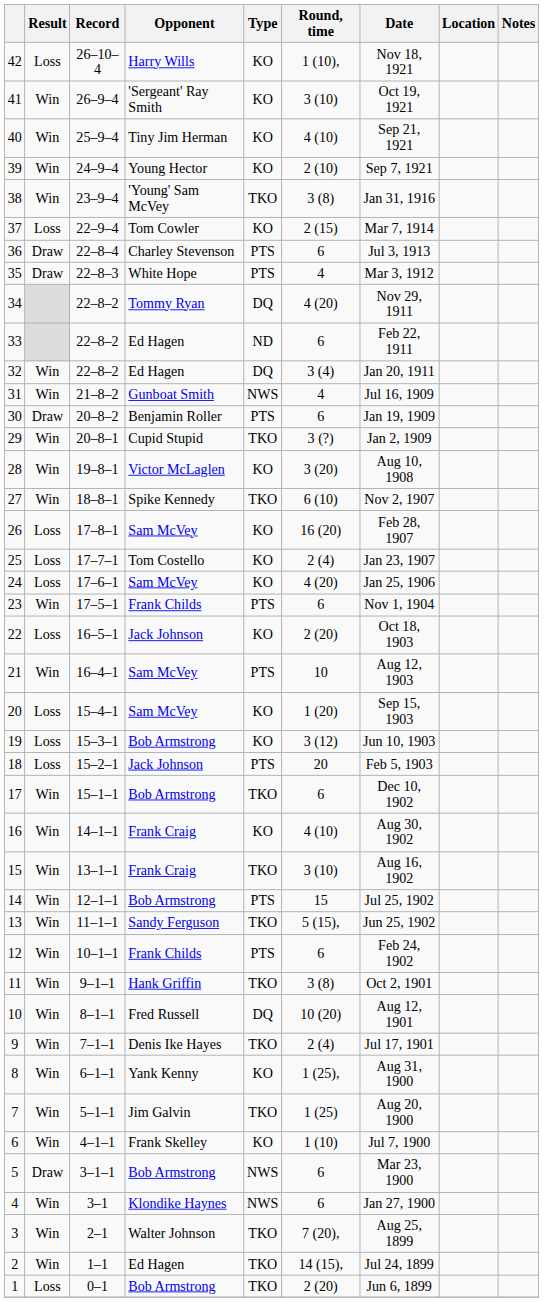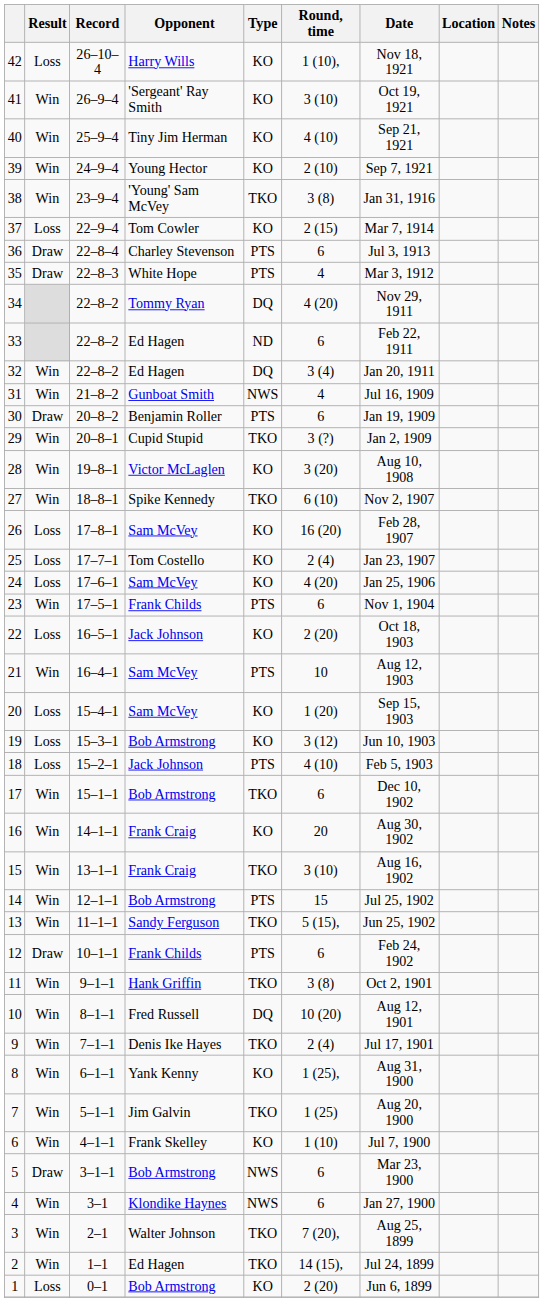 <table class="wikitable mw-collapsible" style="text-align:center">
 <tr>
 <th></th>
 <th>Result</th>
 <th>Record</th>
 <th>Opponent</th>
 <th>Type</th>
 <th>Round, time</th>
 <th>Date</th>
 <th>Location</th>
 <th>Notes</th>
 </tr>
 <tr>
 <td>42</td>
 <td>Loss</td>
 <td>26–10–4 </td>
 <td align=left><a href='#'>Harry Wills</a></td>
 <td>KO</td>
 <td>1 (10), </td>
 <td>Nov 18, 1921</td>
 <td style="text-align:left;"></td>
 <td style="text-align:left;"></td>
 </tr>
 <tr>
 <td>41</td>
 <td>Win</td>
 <td>26–9–4 </td>
 <td align=left>'Sergeant' Ray Smith</td>
 <td>KO</td>
 <td>3 (10)</td>
 <td>Oct 19, 1921</td>
 <td style="text-align:left;"></td>
 <td></td>
 </tr>
 <tr>
 <td>40</td>
 <td>Win</td>
 <td>25–9–4 </td>
 <td align=left>Tiny Jim Herman</td>
 <td>KO</td>
 <td>4 (10)</td>
 <td>Sep 21, 1921</td>
 <td style="text-align:left;"></td>
 <td></td>
 </tr>
 <tr>
 <td>39</td>
 <td>Win</td>
 <td>24–9–4 </td>
 <td align=left>Young Hector</td>
 <td>KO</td>
 <td>2 (10)</td>
 <td>Sep 7, 1921</td>
 <td style="text-align:left;"></td>
 <td></td>
 </tr>
 <tr>
 <td>38</td>
 <td>Win</td>
 <td>23–9–4 </td>
 <td align=left>'Young' Sam McVey</td>
 <td>TKO</td>
 <td>3 (8)</td>
 <td>Jan 31, 1916</td>
 <td style="text-align:left;"></td>
 <td></td>
 </tr>
 <tr>
 <td>37</td>
 <td>Loss</td>
 <td>22–9–4 </td>
 <td align=left>Tom Cowler</td>
 <td>KO</td>
 <td>2 (15)</td>
 <td>Mar 7, 1914</td>
 <td style="text-align:left;"></td>
 <td></td>
 </tr>
 <tr>
 <td>36</td>
 <td>Draw</td>
 <td>22–8–4 </td>
 <td align=left>Charley Stevenson</td>
 <td>PTS</td>
 <td>6</td>
 <td>Jul 3, 1913</td>
 <td style="text-align:left;"></td>
 <td></td>
 </tr>
 <tr>
 <td>35</td>
 <td>Draw</td>
 <td>22–8–3 </td>
 <td align=left>White Hope</td>
 <td>PTS</td>
 <td>4</td>
 <td>Mar 3, 1912</td>
 <td style="text-align:left;"></td>
 <td></td>
 </tr>
 <tr>
 <td>34</td>
 <td style="background:#DDD"></td>
 <td>22–8–2 </td>
 <td align=left><a href='#'>Tommy Ryan</a></td>
 <td>DQ</td>
 <td>4 (20)</td>
 <td>Nov 29, 1911</td>
 <td style="text-align:left;"></td>
 <td></td>
 </tr>
 <tr>
 <td>33</td>
 <td style="background:#DDD"></td>
 <td>22–8–2 </td>
 <td align=left>Ed Hagen</td>
 <td>ND</td>
 <td>6</td>
 <td>Feb 22, 1911</td>
 <td style="text-align:left;"></td>
 <td></td>
 </tr>
 <tr>
 <td>32</td>
 <td>Win</td>
 <td>22–8–2</td>
 <td align=left>Ed Hagen</td>
 <td>DQ</td>
 <td>3 (4)</td>
 <td>Jan 20, 1911</td>
 <td style="text-align:left;"></td>
 <td style="text-align:left;"></td>
 </tr>
 <tr>
 <td>31</td>
 <td>Win</td>
 <td>21–8–2</td>
 <td align=left><a href='#'>Gunboat Smith</a></td>
 <td>NWS</td>
 <td>4</td>
 <td>Jul 16, 1909</td>
 <td style="text-align:left;"></td>
 <td></td>
 </tr>
 <tr>
 <td>30</td>
 <td>Draw</td>
 <td>20–8–2</td>
 <td align=left>Benjamin Roller</td>
 <td>PTS</td>
 <td>6</td>
 <td>Jan 19, 1909</td>
 <td style="text-align:left;"></td>
 <td></td>
 </tr>
 <tr>
 <td>29</td>
 <td>Win</td>
 <td>20–8–1</td>
 <td align=left>Cupid Stupid</td>
 <td>TKO</td>
 <td>3 (?)</td>
 <td>Jan 2, 1909</td>
 <td style="text-align:left;"></td>
 <td></td>
 </tr>
 <tr>
 <td>28</td>
 <td>Win</td>
 <td>19–8–1</td>
 <td align=left><a href='#'>Victor McLaglen</a></td>
 <td>KO</td>
 <td>3 (20)</td>
 <td>Aug 10, 1908</td>
 <td style="text-align:left;"></td>
 <td></td>
 </tr>
 <tr>
 <td>27</td>
 <td>Win</td>
 <td>18–8–1</td>
 <td align=left>Spike Kennedy</td>
 <td>TKO</td>
 <td>6 (10)</td>
 <td>Nov 2, 1907</td>
 <td style="text-align:left;"></td>
 <td></td>
 </tr>
 <tr>
 <td>26</td>
 <td>Loss</td>
 <td>17–8–1</td>
 <td align=left><a href='#'>Sam McVey</a></td>
 <td>KO</td>
 <td>16 (20)</td>
 <td>Feb 28, 1907</td>
 <td style="text-align:left;"></td>
 <td></td>
 </tr>
 <tr>
 <td>25</td>
 <td>Loss</td>
 <td>17–7–1</td>
 <td align=left>Tom Costello</td>
 <td>KO</td>
 <td>2 (4)</td>
 <td>Jan 23, 1907</td>
 <td style="text-align:left;"></td>
 <td></td>
 </tr>
 <tr>
 <td>24</td>
 <td>Loss</td>
 <td>17–6–1</td>
 <td align=left><a href='#'>Sam McVey</a></td>
 <td>KO</td>
 <td>4 (20)</td>
 <td>Jan 25, 1906</td>
 <td style="text-align:left;"></td>
 <td></td>
 </tr>
 <tr>
 <td>23</td>
 <td>Win</td>
 <td>17–5–1</td>
 <td align=left><a href='#'>Frank Childs</a></td>
 <td>PTS</td>
 <td>6</td>
 <td>Nov 1, 1904</td>
 <td style="text-align:left;"></td>
 <td style="text-align:left;"></td>
 </tr>
 <tr>
 <td>22</td>
 <td>Loss</td>
 <td>16–5–1</td>
 <td align=left><a href='#'>Jack Johnson</a></td>
 <td>KO</td>
 <td>2 (20)</td>
 <td>Oct 18, 1903</td>
 <td style="text-align:left;"></td>
 <td style="text-align:left;"></td>
 </tr>
 <tr>
 <td>21</td>
 <td>Win</td>
 <td>16–4–1</td>
 <td align=left><a href='#'>Sam McVey</a></td>
 <td>PTS</td>
 <td>10</td>
 <td>Aug 12, 1903</td>
 <td style="text-align:left;"></td>
 <td></td>
 </tr>
 <tr>
 <td>20</td>
 <td>Loss</td>
 <td>15–4–1</td>
 <td align=left><a href='#'>Sam McVey</a></td>
 <td>KO</td>
 <td>1 (20)</td>
 <td>Sep 15, 1903</td>
 <td style="text-align:left;"></td>
 <td></td>
 </tr>
 <tr>
 <td>19</td>
 <td>Loss</td>
 <td>15–3–1</td>
 <td align=left><a href='#'>Bob Armstrong</a></td>
 <td>KO</td>
 <td>3 (12)</td>
 <td>Jun 10, 1903</td>
 <td style="text-align:left;"></td>
 <td></td>
 </tr>
 <tr>
 <td>18</td>
 <td>Loss</td>
 <td>15–2–1</td>
 <td align=left><a href='#'>Jack Johnson</a></td>
 <td>PTS</td>
-<td>20</td>
+<td>4 (10)</td>
 <td>Feb 5, 1903</td>
 <td style="text-align:left;"></td>
 <td style="text-align:left;"></td>
 </tr>
 <tr>
 <td>17</td>
 <td>Win</td>
 <td>15–1–1</td>
 <td align=left><a href='#'>Bob Armstrong</a></td>
 <td>TKO</td>
 <td>6</td>
 <td>Dec 10, 1902</td>
 <td style="text-align:left;"></td>
 <td style="text-align:left;"></td>
 </tr>
 <tr>
 <td>16</td>
 <td>Win</td>
 <td>14–1–1</td>
 <td align=left><a href='#'>Frank Craig</a></td>
 <td>KO</td>
-<td>4 (10)</td>
+<td>20</td>
 <td>Aug 30, 1902</td>
 <td style="text-align:left;"></td>
 <td style="text-align:left;"></td>
 </tr>
 <tr>
 <td>15</td>
 <td>Win</td>
 <td>13–1–1</td>
 <td align=left><a href='#'>Frank Craig</a></td>
 <td>TKO</td>
 <td>3 (10)</td>
 <td>Aug 16, 1902</td>
 <td style="text-align:left;"></td>
 <td style="text-align:left;"></td>
 </tr>
 <tr>
 <td>14</td>
 <td>Win</td>
 <td>12–1–1</td>
 <td align=left><a href='#'>Bob Armstrong</a></td>
 <td>PTS</td>
 <td>15</td>
 <td>Jul 25, 1902</td>
 <td style="text-align:left;"></td>
 <td style="text-align:left;"></td>
 </tr>
 <tr>
 <td>13</td>
 <td>Win</td>
 <td>11–1–1</td>
 <td align=left><a href='#'>Sandy Ferguson</a></td>
 <td>TKO</td>
 <td>5 (15), </td>
 <td>Jun 25, 1902</td>
 <td style="text-align:left;"></td>
 <td></td>
 </tr>
 <tr>
 <td>12</td>
-<td>Win</td>
+<td>Draw</td>
 <td>10–1–1</td>
 <td align=left><a href='#'>Frank Childs</a></td>
 <td>PTS</td>
 <td>6</td>
 <td>Feb 24, 1902</td>
 <td style="text-align:left;"></td>
 <td style="text-align:left;"></td>
 </tr>
 <tr>
 <td>11</td>
 <td>Win</td>
 <td>9–1–1</td>
 <td align=left><a href='#'>Hank Griffin</a></td>
 <td>TKO</td>
 <td>3 (8)</td>
 <td>Oct 2, 1901</td>
 <td style="text-align:left;"></td>
 <td></td>
 </tr>
 <tr>
 <td>10</td>
 <td>Win</td>
 <td>8–1–1</td>
 <td align=left>Fred Russell</td>
 <td>DQ</td>
 <td>10 (20)</td>
 <td>Aug 12, 1901</td>
 <td style="text-align:left;"></td>
 <td style="text-align:left;"></td>
 </tr>
 <tr>
 <td>9</td>
 <td>Win</td>
 <td>7–1–1</td>
 <td align=left>Denis Ike Hayes</td>
 <td>TKO</td>
 <td>2 (4)</td>
 <td>Jul 17, 1901</td>
 <td style="text-align:left;"></td>
 <td></td>
 </tr>
 <tr>
 <td>8</td>
 <td>Win</td>
 <td>6–1–1</td>
 <td align=left>Yank Kenny</td>
 <td>KO</td>
 <td>1 (25), </td>
 <td>Aug 31, 1900</td>
 <td style="text-align:left;"></td>
 <td></td>
 </tr>
 <tr>
 <td>7</td>
 <td>Win</td>
 <td>5–1–1</td>
 <td align=left>Jim Galvin</td>
 <td>TKO</td>
 <td>1 (25)</td>
 <td>Aug 20, 1900</td>
 <td style="text-align:left;"></td>
 <td></td>
 </tr>
 <tr>
 <td>6</td>
 <td>Win</td>
 <td>4–1–1</td>
 <td align=left>Frank Skelley</td>
 <td>KO</td>
 <td>1 (10)</td>
 <td>Jul 7, 1900</td>
 <td style="text-align:left;"></td>
 <td></td>
 </tr>
 <tr>
 <td>5</td>
 <td>Draw</td>
 <td>3–1–1</td>
 <td align=left><a href='#'>Bob Armstrong</a></td>
 <td>NWS</td>
 <td>6</td>
 <td>Mar 23, 1900</td>
 <td style="text-align:left;"></td>
 <td></td>
 </tr>
 <tr>
 <td>4</td>
 <td>Win</td>
 <td>3–1</td>
 <td align=left><a href='#'>Klondike Haynes</a></td>
 <td>NWS</td>
 <td>6</td>
 <td>Jan 27, 1900</td>
 <td style="text-align:left;"></td>
 <td></td>
 </tr>
 <tr>
 <td>3</td>
 <td>Win</td>
 <td>2–1</td>
 <td align=left>Walter Johnson</td>
 <td>TKO</td>
 <td>7 (20), </td>
 <td>Aug 25, 1899</td>
 <td style="text-align:left;"></td>
 <td></td>
 </tr>
 <tr>
 <td>2</td>
 <td>Win</td>
 <td>1–1</td>
 <td align=left>Ed Hagen</td>
 <td>TKO</td>
 <td>14 (15), </td>
 <td>Jul 24, 1899</td>
 <td style="text-align:left;"></td>
 <td></td>
 </tr>
 <tr>
 <td>1</td>
 <td>Loss</td>
 <td>0–1</td>
 <td align=left><a href='#'>Bob Armstrong</a></td>
-<td>TKO</td>
+<td>KO</td>
 <td>2 (20)</td>
 <td>Jun 6, 1899</td>
 <td style="text-align:left;"></td>
 <td></td>
 </tr>
 <tr>
 </tr>
 </table>
